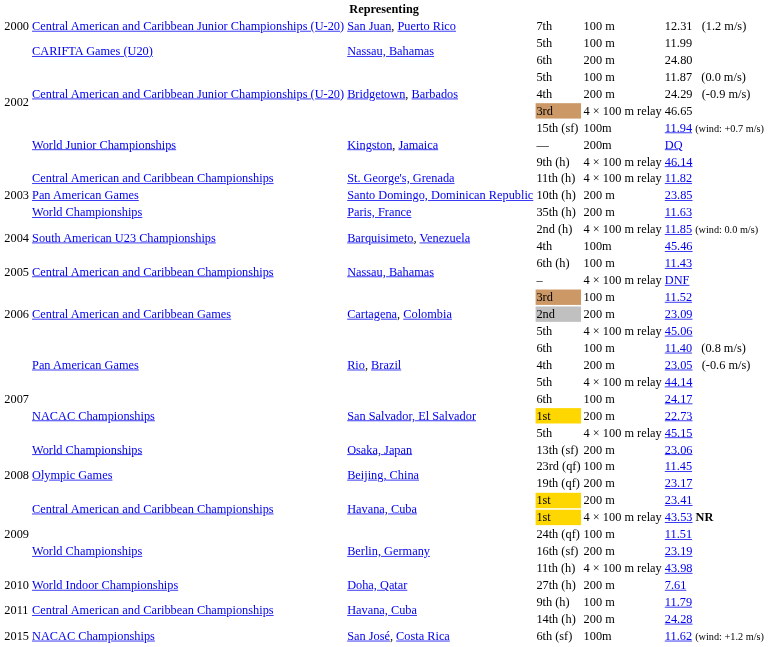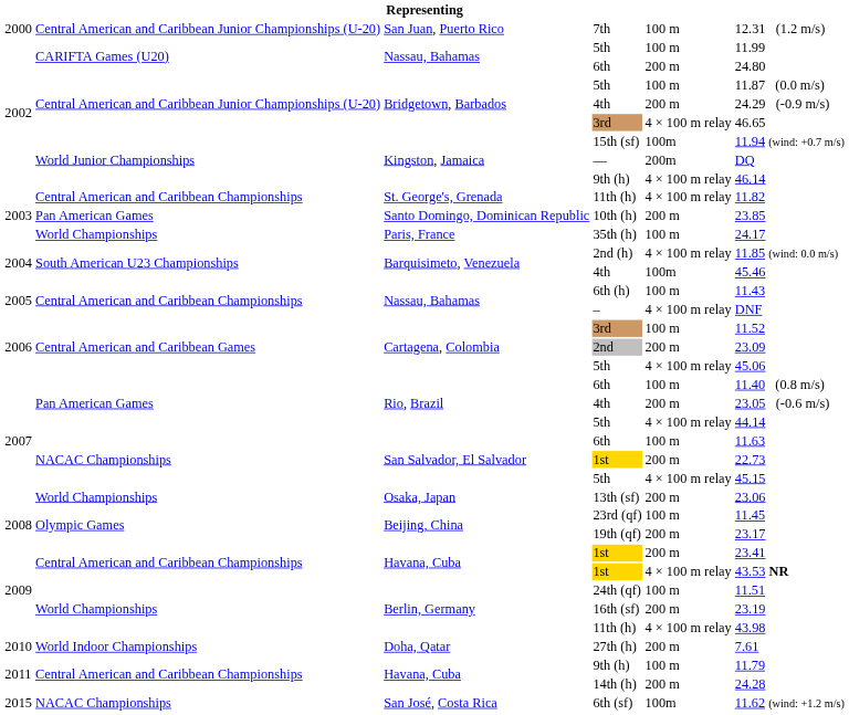 <table>
 <tr>
 <th colspan="6">Representing </th>
 </tr>
 <tr>
 <td>2000</td>
 <td><a href='#'>Central American and Caribbean Junior Championships (U-20)</a></td>
 <td><a href='#'>San Juan</a>, <a href='#'>Puerto Rico</a></td>
 <td>7th</td>
 <td>100 m</td>
 <td>12.31   (1.2 m/s)</td>
 </tr>
 <tr>
 <td rowspan = "8">2002</td>
 <td rowspan=2><a href='#'>CARIFTA Games (U20)</a></td>
 <td rowspan=2><a href='#'>Nassau, Bahamas</a></td>
 <td>5th</td>
 <td>100 m</td>
 <td>11.99</td>
 </tr>
 <tr>
 <td>6th</td>
 <td>200 m</td>
 <td>24.80</td>
 </tr>
 <tr>
 <td rowspan = "3"><a href='#'>Central American and Caribbean Junior Championships (U-20)</a></td>
 <td rowspan = "3"><a href='#'>Bridgetown</a>, <a href='#'>Barbados</a></td>
 <td>5th</td>
 <td>100 m</td>
 <td>11.87   (0.0 m/s)</td>
 </tr>
 <tr>
 <td>4th</td>
 <td>200 m</td>
 <td>24.29   (-0.9 m/s)</td>
 </tr>
 <tr>
 <td bgcolor=cc9966>3rd</td>
 <td>4 × 100 m relay</td>
 <td>46.65</td>
 </tr>
 <tr>
 <td rowspan=3><a href='#'>World Junior Championships</a></td>
 <td rowspan=3><a href='#'>Kingston</a>, <a href='#'>Jamaica</a></td>
 <td>15th (sf)</td>
 <td>100m</td>
 <td><a href='#'>11.94</a> <small>(wind: +0.7 m/s)</small></td>
 </tr>
 <tr>
 <td>—</td>
 <td>200m</td>
 <td><a href='#'>DQ</a></td>
 </tr>
 <tr>
 <td>9th (h)</td>
 <td>4 × 100 m relay</td>
 <td><a href='#'>46.14</a></td>
 </tr>
 <tr>
 <td rowspan=3>2003</td>
 <td><a href='#'>Central American and Caribbean Championships</a></td>
 <td><a href='#'>St. George's, Grenada</a></td>
 <td>11th (h)</td>
 <td>4 × 100 m relay</td>
 <td><a href='#'>11.82</a></td>
 </tr>
 <tr>
 <td><a href='#'>Pan American Games</a></td>
 <td><a href='#'>Santo Domingo, Dominican Republic</a></td>
 <td>10th (h)</td>
 <td>200 m</td>
 <td><a href='#'>23.85</a></td>
 </tr>
 <tr>
 <td><a href='#'>World Championships</a></td>
 <td><a href='#'>Paris, France</a></td>
 <td>35th (h)</td>
-<td>200 m</td>
-<td><a href='#'>11.63</a></td>
+<td>100 m</td>
+<td><a href='#'>24.17</a></td>
 </tr>
 <tr>
 <td rowspan=2>2004</td>
 <td rowspan=2><a href='#'>South American U23 Championships</a></td>
 <td rowspan=2><a href='#'>Barquisimeto</a>, <a href='#'>Venezuela</a></td>
 <td>2nd (h) </td>
 <td>4 × 100 m relay</td>
 <td><a href='#'>11.85</a> <small>(wind: 0.0 m/s)</small></td>
 </tr>
 <tr>
 <td>4th </td>
 <td>100m</td>
 <td><a href='#'>45.46</a></td>
 </tr>
 <tr>
 <td rowspan=2>2005</td>
 <td rowspan=2><a href='#'>Central American and Caribbean Championships</a></td>
 <td rowspan=2><a href='#'>Nassau, Bahamas</a></td>
 <td>6th (h)</td>
 <td>100 m</td>
 <td><a href='#'>11.43</a></td>
 </tr>
 <tr>
 <td>–</td>
 <td>4 × 100 m relay</td>
 <td><a href='#'>DNF</a></td>
 </tr>
 <tr>
 <td rowspan=3>2006</td>
 <td rowspan=3><a href='#'>Central American and Caribbean Games</a></td>
 <td rowspan=3><a href='#'>Cartagena</a>, <a href='#'>Colombia</a></td>
 <td bgcolor="cc9966">3rd</td>
 <td>100 m</td>
 <td><a href='#'>11.52</a></td>
 </tr>
 <tr>
 <td bgcolor="silver">2nd</td>
 <td>200 m</td>
 <td><a href='#'>23.09</a></td>
 </tr>
 <tr>
 <td>5th</td>
 <td>4 × 100 m relay</td>
 <td><a href='#'>45.06</a></td>
 </tr>
 <tr>
 <td rowspan=7>2007</td>
 <td rowspan=3><a href='#'>Pan American Games</a></td>
 <td rowspan=3><a href='#'>Rio</a>, <a href='#'>Brazil</a></td>
 <td>6th</td>
 <td>100 m</td>
 <td><a href='#'>11.40</a>   (0.8 m/s)</td>
 </tr>
 <tr>
 <td>4th</td>
 <td>200 m</td>
 <td><a href='#'>23.05</a>   (-0.6 m/s)</td>
 </tr>
 <tr>
 <td>5th</td>
 <td>4 × 100 m relay</td>
 <td><a href='#'>44.14</a></td>
 </tr>
 <tr>
 <td rowspan=3><a href='#'>NACAC Championships</a></td>
 <td rowspan=3><a href='#'>San Salvador, El Salvador</a></td>
 <td>6th</td>
 <td>100 m</td>
-<td><a href='#'>24.17</a></td>
+<td><a href='#'>11.63</a></td>
 </tr>
 <tr>
 <td bgcolor="gold">1st</td>
 <td>200 m</td>
 <td><a href='#'>22.73</a></td>
 </tr>
 <tr>
 <td>5th</td>
 <td>4 × 100 m relay</td>
 <td><a href='#'>45.15</a></td>
 </tr>
 <tr>
 <td><a href='#'>World Championships</a></td>
 <td><a href='#'>Osaka, Japan</a></td>
 <td>13th (sf)</td>
 <td>200 m</td>
 <td><a href='#'>23.06</a></td>
 </tr>
 <tr>
 <td rowspan=2>2008</td>
 <td rowspan=2><a href='#'>Olympic Games</a></td>
 <td rowspan=2><a href='#'>Beijing, China</a></td>
 <td>23rd (qf)</td>
 <td>100 m</td>
 <td><a href='#'>11.45</a></td>
 </tr>
 <tr>
 <td>19th (qf)</td>
 <td>200 m</td>
 <td><a href='#'>23.17</a></td>
 </tr>
 <tr>
 <td rowspan=5>2009</td>
 <td rowspan=2><a href='#'>Central American and Caribbean Championships</a></td>
 <td rowspan=2><a href='#'>Havana, Cuba</a></td>
 <td bgcolor="gold">1st</td>
 <td>200 m</td>
 <td><a href='#'>23.41</a></td>
 </tr>
 <tr>
 <td bgcolor="gold">1st</td>
 <td>4 × 100 m relay</td>
 <td><a href='#'>43.53</a> <strong>NR</strong></td>
 </tr>
 <tr>
 <td rowspan=3><a href='#'>World Championships</a></td>
 <td rowspan=3><a href='#'>Berlin, Germany</a></td>
 <td>24th (qf)</td>
 <td>100 m</td>
 <td><a href='#'>11.51</a></td>
 </tr>
 <tr>
 <td>16th (sf)</td>
 <td>200 m</td>
 <td><a href='#'>23.19</a></td>
 </tr>
 <tr>
 <td>11th (h)</td>
 <td>4 × 100 m relay</td>
 <td><a href='#'>43.98</a></td>
 </tr>
 <tr>
 <td>2010</td>
 <td><a href='#'>World Indoor Championships</a></td>
 <td><a href='#'>Doha, Qatar</a></td>
 <td>27th (h)</td>
 <td>200 m</td>
 <td><a href='#'>7.61</a></td>
 </tr>
 <tr>
 <td rowspan=2>2011</td>
 <td rowspan=2><a href='#'>Central American and Caribbean Championships</a></td>
 <td rowspan=2><a href='#'>Havana, Cuba</a></td>
 <td>9th (h)</td>
 <td>100 m</td>
 <td><a href='#'>11.79</a></td>
 </tr>
 <tr>
 <td>14th (h)</td>
 <td>200 m</td>
 <td><a href='#'>24.28</a></td>
 </tr>
 <tr>
 <td>2015</td>
 <td><a href='#'>NACAC Championships</a></td>
 <td><a href='#'>San José</a>, <a href='#'>Costa Rica</a></td>
 <td>6th (sf)</td>
 <td>100m</td>
 <td><a href='#'>11.62</a> <small>(wind: +1.2 m/s)</small></td>
 </tr>
 </table>
